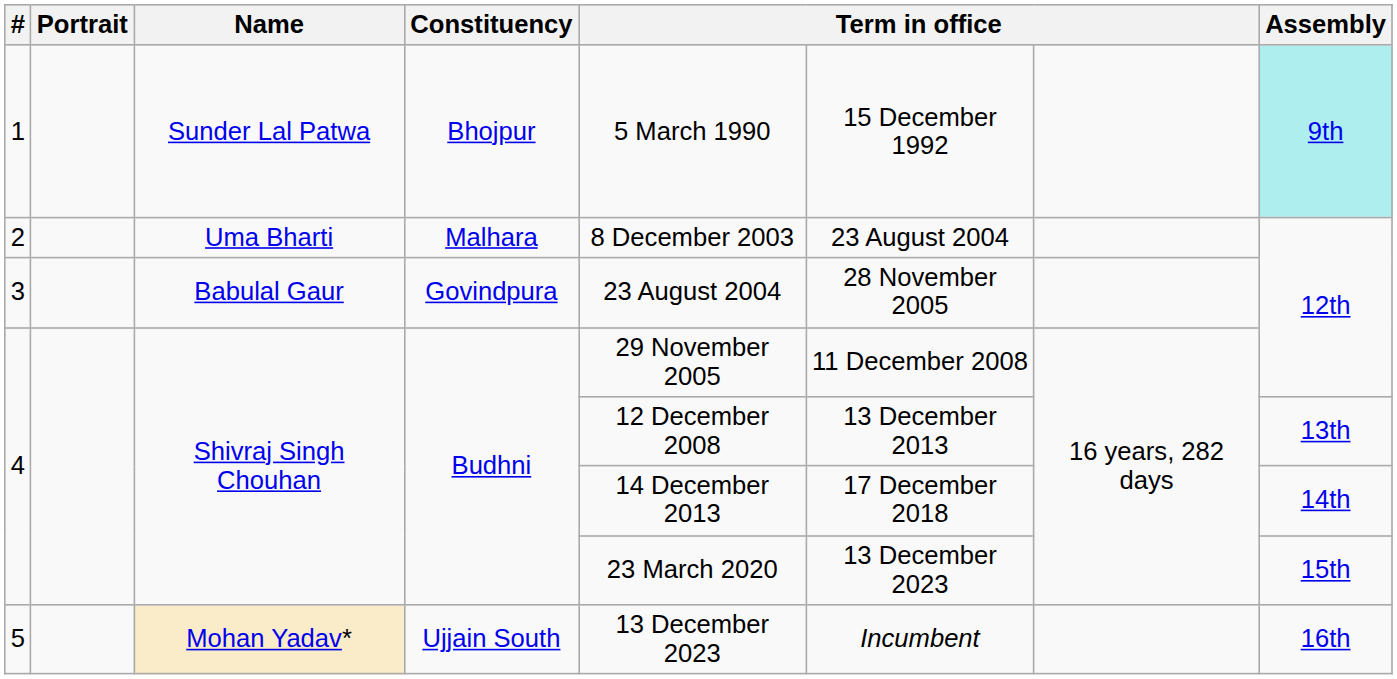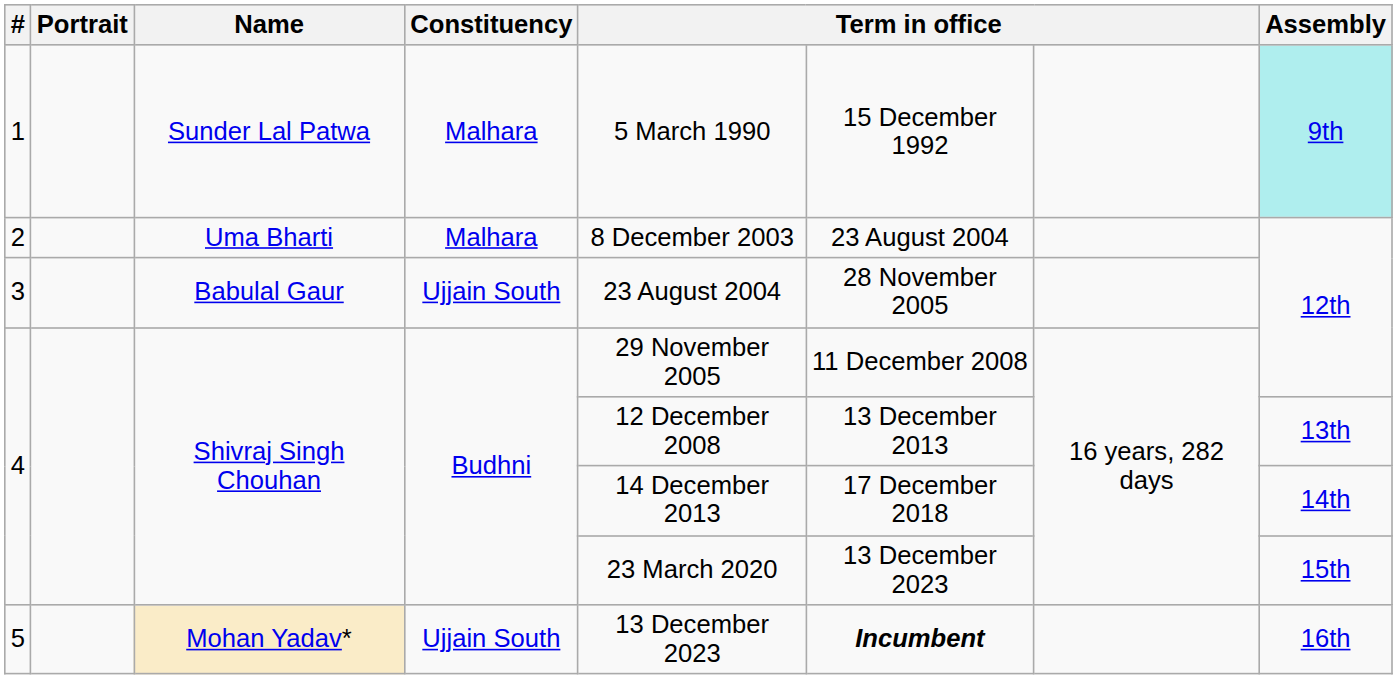 <table class="wikitable plainrowheaders" style="text-align:center">
 <tr align=center>
 <th>#</th>
 <th>Portrait</th>
 <th>Name</th>
 <th>Constituency</th>
 <th colspan="3">Term in office</th>
 <th>Assembly</th>
 </tr>
 <tr align="center">
 <td>1</td>
 <td align="center" height="100px"></td>
 <td><a href='#'>Sunder Lal Patwa</a></td>
-<td><a href='#'>Bhojpur</a></td>
+<td><a href='#'>Malhara</a></td>
 <td>5 March 1990</td>
 <td>15 December 1992</td>
 <td></td>
 <td style="background: paleturquoise;"><a href='#'>9th</a></td>
 </tr>
 <tr align="center">
 <td>2</td>
 <td></td>
 <td><a href='#'>Uma Bharti</a></td>
 <td><a href='#'>Malhara</a></td>
 <td>8 December 2003</td>
 <td>23 August 2004</td>
 <td></td>
 <td rowspan="3"><a href='#'>12th</a></td>
 </tr>
 <tr align="center">
 <td>3</td>
 <td></td>
 <td><a href='#'>Babulal Gaur</a></td>
-<td><a href='#'>Govindpura</a></td>
+<td><a href='#'>Ujjain South</a></td>
 <td>23 August 2004</td>
 <td>28 November 2005</td>
 <td></td>
 </tr>
 <tr align="center">
 <td rowspan="4">4</td>
 <td rowspan="4"></td>
 <td rowspan="4"><a href='#'>Shivraj Singh Chouhan</a></td>
 <td rowspan="4"><a href='#'>Budhni</a></td>
 <td>29 November 2005</td>
 <td>11 December 2008</td>
 <td rowspan="4">16 years, 282 days</td>
 </tr>
 <tr align="center">
 <td>12 December 2008</td>
 <td>13 December 2013</td>
 <td><a href='#'>13th</a></td>
 </tr>
 <tr align="center">
 <td>14 December 2013</td>
 <td>17 December 2018</td>
 <td><a href='#'>14th</a></td>
 </tr>
 <tr align="center">
 <td>23 March 2020</td>
 <td>13 December 2023</td>
 <td><a href='#'>15th</a></td>
 </tr>
 <tr>
 <td>5</td>
 <td></td>
 <td style="background:#faecc8;text-align:center;"><a href='#'>Mohan Yadav</a>*</td>
 <td><a href='#'>Ujjain South</a></td>
 <td>13 December 2023</td>
-<td><em>Incumbent</em></td>
+<td><strong><em>Incumbent</em></strong></td>
 <td></td>
 <td><a href='#'>16th</a></td>
 </tr>
 </table>
